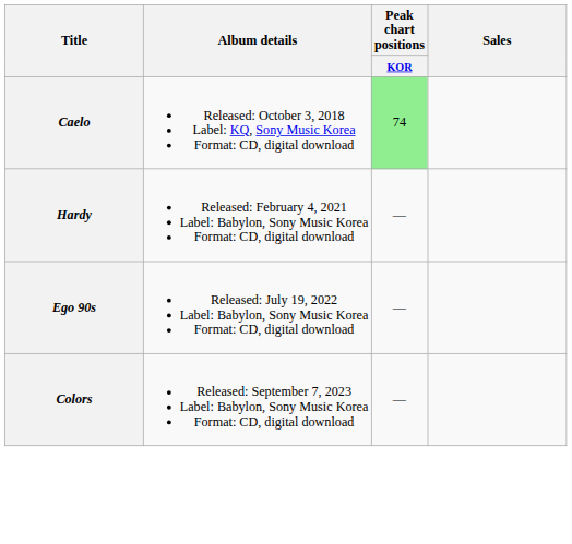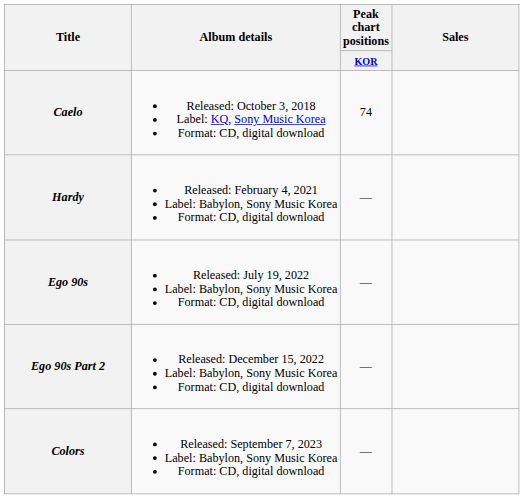 <table class="wikitable plainrowheaders" style="text-align:center;">
 <tr>
 <th rowspan="2" scope="col" style="width:10em;">Title</th>
 <th rowspan="2" scope="col">Album details</th>
 <th scope="col" style="width:3em;">Peak chart positions</th>
 <th rowspan="2" scope="col" style="width:10em;">Sales</th>
 </tr>
 <tr>
 <th><small><a href='#'>KOR</a></small><br></th>
 </tr>
 <tr>
 <th scope="row"><em>Caelo</em></th>
 <td><br><ul><li>Released: October 3, 2018</li><li>Label: <a href='#'>KQ</a>, <a href='#'>Sony Music Korea</a></li><li>Format: CD, digital download</li></ul></td>
-<td style="background: lightgreen;">74</td>
+<td>74</td>
 <td></td>
 </tr>
 <tr>
 <th scope="row"><em>Hardy</em></th>
 <td><br><ul><li>Released: February 4, 2021</li><li>Label: Babylon, Sony Music Korea</li><li>Format: CD, digital download</li></ul></td>
 <td>—</td>
 <td></td>
 </tr>
 <tr>
 <th scope="row"><em>Ego 90s</em></th>
 <td><br><ul><li>Released: July 19, 2022</li><li>Label: Babylon, Sony Music Korea</li><li>Format: CD, digital download</li></ul></td>
 <td>—</td>
 <td></td>
 </tr>
 <tr>
+<th scope="row"><em>Ego 90s Part 2</em></th>
+<td><br><ul><li>Released: December 15, 2022</li><li>Label: Babylon, Sony Music Korea</li><li>Format: CD, digital download</li></ul></td>
+<td>—</td>
+<td></td>
+</tr>
+<tr>
 <th scope="row"><em>Colors</em></th>
 <td><br><ul><li>Released: September 7, 2023</li><li>Label: Babylon, Sony Music Korea</li><li>Format: CD, digital download</li></ul></td>
 <td>—</td>
 <td></td>
 </tr>
 </table>
